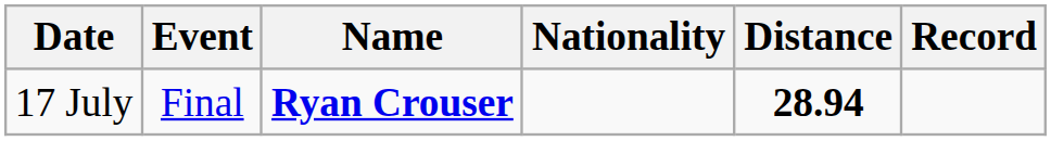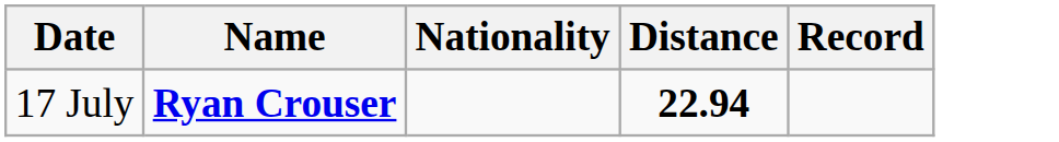 <table class=wikitable style=text-align:center>
 <tr>
 <th>Date</th>
-<th>Event</th>
 <th>Name</th>
 <th>Nationality</th>
 <th>Distance</th>
 <th>Record</th>
 </tr>
 <tr>
 <td>17 July</td>
-<td><a href='#'>Final</a></td>
 <td align=left><strong><a href='#'>Ryan Crouser</a></strong></td>
 <td align=left></td>
-<td><strong>28.94</strong></td>
+<td><strong>22.94</strong></td>
 <td></td>
 </tr>
 </table>
